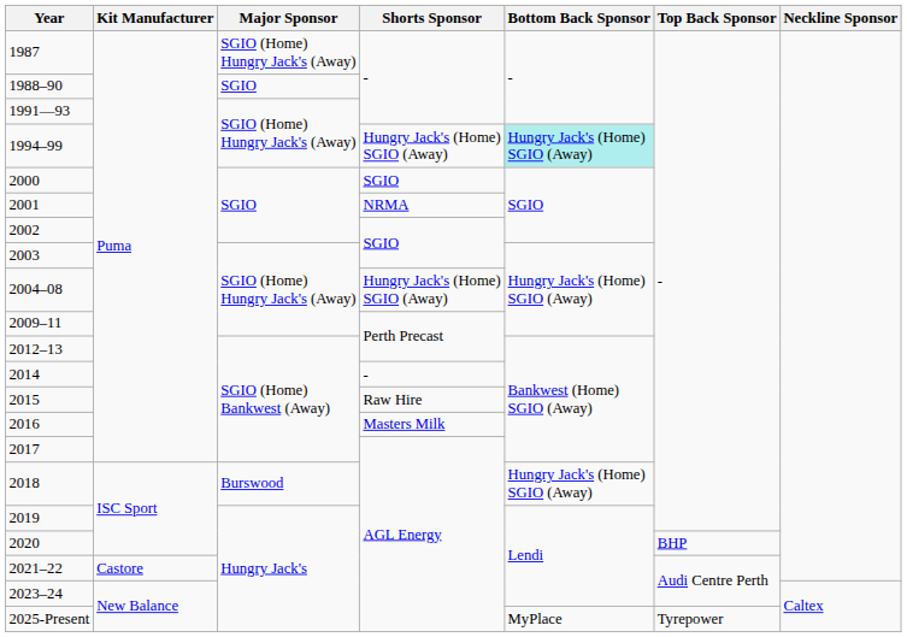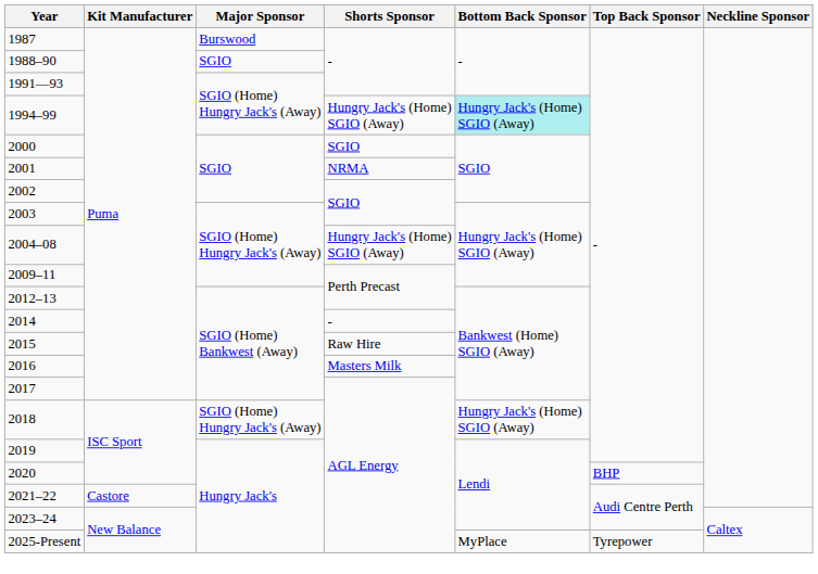 <table class="wikitable sortable" style="font-size:90%">
 <tr style="background:#bdb76b;">
 <th>Year</th>
 <th>Kit Manufacturer</th>
 <th>Major Sponsor</th>
 <th>Shorts Sponsor</th>
 <th>Bottom Back Sponsor</th>
 <th>Top Back Sponsor</th>
 <th>Neckline Sponsor</th>
 </tr>
 <tr>
 <td>1987</td>
 <td rowspan="15"><a href='#'>Puma</a></td>
-<td rowspan="1"><a href='#'>SGIO</a> (Home)<br><a href='#'>Hungry Jack's</a> (Away)</td>
+<td rowspan="1"><a href='#'>Burswood</a></td>
 <td rowspan="3">-</td>
 <td rowspan="3">-</td>
 <td rowspan="17">-</td>
 </tr>
 <tr>
 <td>1988–90</td>
 <td rowspan="1"><a href='#'>SGIO</a></td>
 </tr>
 <tr>
 <td>1991—93</td>
 <td rowspan="2"><a href='#'>SGIO</a> (Home)<br><a href='#'>Hungry Jack's</a> (Away)</td>
 </tr>
 <tr>
 <td>1994–99</td>
 <td rowspan="1"><a href='#'>Hungry Jack's</a> (Home)<br><a href='#'>SGIO</a> (Away)</td>
 <td rowspan="1" style="background: paleturquoise;"><a href='#'>Hungry Jack's</a> (Home)<br><a href='#'>SGIO</a> (Away)</td>
 </tr>
 <tr>
 <td>2000</td>
 <td rowspan="3"><a href='#'>SGIO</a></td>
 <td rowspan="1"><a href='#'>SGIO</a></td>
 <td rowspan="3"><a href='#'>SGIO</a></td>
 </tr>
 <tr>
 <td>2001</td>
 <td rowspan="1"><a href='#'>NRMA</a></td>
 </tr>
 <tr>
 <td>2002</td>
 <td rowspan="2"><a href='#'>SGIO</a></td>
 </tr>
 <tr>
 <td>2003</td>
 <td rowspan="3"><a href='#'>SGIO</a> (Home)<br><a href='#'>Hungry Jack's</a> (Away)</td>
 <td rowspan="3"><a href='#'>Hungry Jack's</a> (Home)<br><a href='#'>SGIO</a> (Away)</td>
 </tr>
 <tr>
 <td>2004–08</td>
 <td rowspan="1"><a href='#'>Hungry Jack's</a> (Home)<br><a href='#'>SGIO</a> (Away)</td>
 </tr>
 <tr>
 <td>2009–11</td>
 <td rowspan="2">Perth Precast</td>
 </tr>
 <tr>
 <td>2012–13</td>
 <td rowspan="5"><a href='#'>SGIO</a> (Home)<br><a href='#'>Bankwest</a> (Away)</td>
 <td rowspan="5"><a href='#'>Bankwest</a> (Home)<br><a href='#'>SGIO</a> (Away)</td>
 </tr>
 <tr>
 <td>2014</td>
 <td rowspan="1">-</td>
 </tr>
 <tr>
 <td>2015</td>
 <td rowspan="1">Raw Hire</td>
 </tr>
 <tr>
 <td>2016</td>
 <td rowspan="1"><a href='#'>Masters Milk</a></td>
 </tr>
 <tr>
 <td>2017</td>
 <td rowspan=7><a href='#'>AGL Energy</a></td>
 </tr>
 <tr>
 <td>2018</td>
 <td rowspan="3"><a href='#'>ISC Sport</a></td>
-<td rowspan="1"><a href='#'>Burswood</a></td>
+<td rowspan="1"><a href='#'>SGIO</a> (Home)<br><a href='#'>Hungry Jack's</a> (Away)</td>
 <td rowspan="1"><a href='#'>Hungry Jack's</a> (Home)<br><a href='#'>SGIO</a> (Away)</td>
 </tr>
 <tr>
 <td>2019</td>
 <td rowspan="5"><a href='#'>Hungry Jack's</a></td>
 <td rowspan="4"><a href='#'>Lendi</a></td>
 </tr>
 <tr>
 <td>2020</td>
 <td rowspan="1"><a href='#'>BHP</a></td>
 </tr>
 <tr>
 <td>2021–22</td>
 <td rowspan="1"><a href='#'>Castore</a></td>
 <td rowspan="2"><a href='#'>Audi</a> Centre Perth</td>
 </tr>
 <tr>
 <td>2023–24</td>
 <td rowspan="2"><a href='#'>New Balance</a></td>
 <td rowspan="2"><a href='#'>Caltex</a></td>
 </tr>
 <tr>
 <td>2025-Present</td>
 <td rowspan="1">MyPlace</td>
 <td rowspan="1">Tyrepower</td>
 </tr>
 </table>
